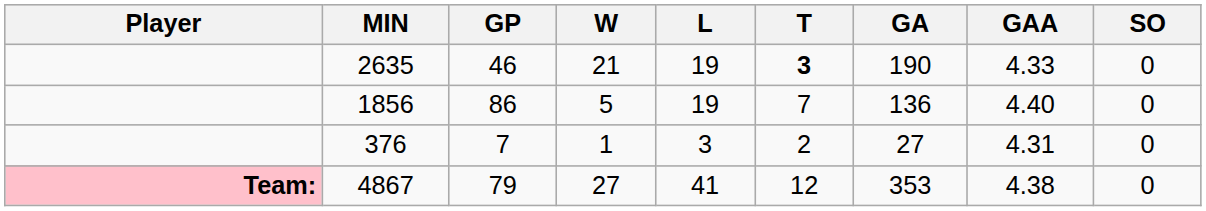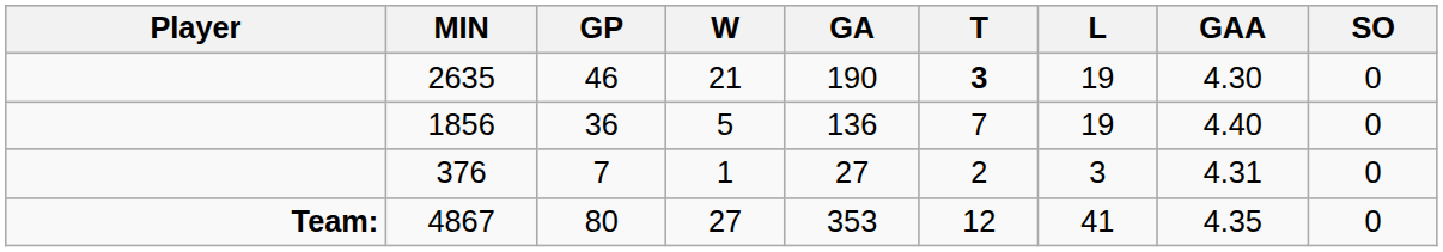 <table class="wikitable sortable" width="60%">
 <tr>
 <th bgcolor="#DDDDFF" width="10%">Player</th>
 <th width="3%" bgcolor="#DDDDFF" title="Minutes played">MIN</th>
 <th width="3%" bgcolor="#DDDDFF" title="Games played in">GP</th>
 <th width="3%" bgcolor="#DDDDFF" title="Wins">W</th>
+<th width="3%" bgcolor="#DDDDFF" title="Goals against">GA</th>
+<th width="3%" bgcolor="#DDDDFF" title="Ties">T</th>
 <th width="3%" bgcolor="#DDDDFF"title="Losses">L</th>
-<th width="3%" bgcolor="#DDDDFF" title="Ties">T</th>
-<th width="3%" bgcolor="#DDDDFF" title="Goals against">GA</th>
 <th width="3%" bgcolor="#DDDDFF" title="Goals against average">GAA</th>
 <th width="3%" bgcolor="#DDDDFF"title="Shut-outs">SO</th>
 </tr>
 <tr align="center">
 <td align="right"></td>
 <td>2635</td>
 <td>46</td>
 <td>21</td>
+<td>190</td>
+<td><strong>3</strong></td>
 <td>19</td>
-<td><strong>3</strong></td>
-<td>190</td>
-<td>4.33</td>
+<td>4.30</td>
 <td>0</td>
 </tr>
 <tr align="center">
 <td align="right"></td>
 <td>1856</td>
-<td>86</td>
+<td>36</td>
 <td>5</td>
+<td>136</td>
+<td>7</td>
 <td>19</td>
-<td>7</td>
-<td>136</td>
 <td>4.40</td>
 <td>0</td>
 </tr>
 <tr align="center">
 <td align="right"></td>
 <td>376</td>
 <td>7</td>
 <td>1</td>
+<td>27</td>
+<td>2</td>
 <td>3</td>
-<td>2</td>
-<td>27</td>
 <td>4.31</td>
 <td>0</td>
 </tr>
 <tr align="center">
-<td align="right" style="background: pink;"><strong>Team:</strong></td>
+<td align="right"><strong>Team:</strong></td>
 <td>4867</td>
-<td>79</td>
+<td>80</td>
 <td>27</td>
+<td>353</td>
+<td>12</td>
 <td>41</td>
-<td>12</td>
-<td>353</td>
-<td>4.38</td>
+<td>4.35</td>
 <td>0</td>
 </tr>
 </table>
